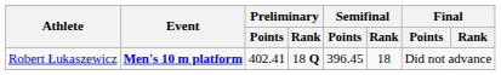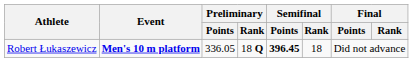 <table class=wikitable style=font-size:90%;text-align:center>
 <tr>
 <th rowspan=2>Athlete</th>
 <th rowspan=2>Event</th>
 <th colspan=2>Preliminary</th>
 <th colspan=2>Semifinal</th>
 <th colspan=2>Final</th>
 </tr>
 <tr style=font-size:95%>
 <th>Points</th>
 <th>Rank</th>
 <th>Points</th>
 <th>Rank</th>
 <th>Points</th>
 <th>Rank</th>
 </tr>
 <tr align=center>
 <td align=left><a href='#'>Robert Łukaszewicz</a></td>
 <td align=left><strong><a href='#'>Men's 10 m platform</a></strong></td>
-<td>402.41</td>
+<td>336.05</td>
 <td>18 <strong>Q</strong></td>
-<td>396.45</td>
+<td><strong>396.45</strong></td>
 <td>18</td>
 <td colspan=2>Did not advance</td>
 </tr>
 </table>
